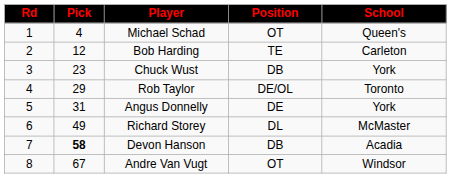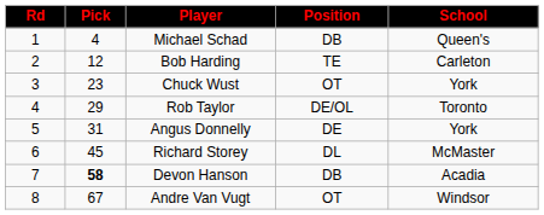 <table class="wikitable sortable">
 <tr>
 <th style="background:black;color:#FF0000;"  width="8%">Rd</th>
 <th style="background:black;color:#FF0000;"  width="8%">Pick</th>
 <th style="background:black;color:#FF0000;"  width="20%">Player</th>
 <th style="background:black;color:#FF0000;"  width="15%">Position</th>
 <th style="background:black;color:#FF0000;"  width="20%">School</th>
 </tr>
 <tr align="center">
 <td align=center>1</td>
 <td>4</td>
 <td>Michael Schad</td>
-<td>OT</td>
+<td>DB</td>
 <td>Queen's</td>
 </tr>
 <tr align="center">
 <td align=center>2</td>
 <td>12</td>
 <td>Bob Harding</td>
 <td>TE</td>
 <td>Carleton</td>
 </tr>
 <tr align="center">
 <td align=center>3</td>
 <td>23</td>
 <td>Chuck Wust</td>
-<td>DB</td>
+<td>OT</td>
 <td>York</td>
 </tr>
 <tr align="center">
 <td align=center>4</td>
 <td>29</td>
 <td>Rob Taylor</td>
 <td>DE/OL</td>
 <td>Toronto</td>
 </tr>
 <tr align="center">
 <td align=center>5</td>
 <td>31</td>
 <td>Angus Donnelly</td>
 <td>DE</td>
 <td>York</td>
 </tr>
 <tr align="center">
 <td align=center>6</td>
-<td>49</td>
+<td>45</td>
 <td>Richard Storey</td>
 <td>DL</td>
 <td>McMaster</td>
 </tr>
 <tr align="center">
 <td align=center>7</td>
 <td><strong>58</strong></td>
 <td>Devon Hanson</td>
 <td>DB</td>
 <td>Acadia</td>
 </tr>
 <tr align="center">
 <td align=center>8</td>
 <td>67</td>
 <td>Andre Van Vugt</td>
 <td>OT</td>
 <td>Windsor</td>
 </tr>
 </table>
